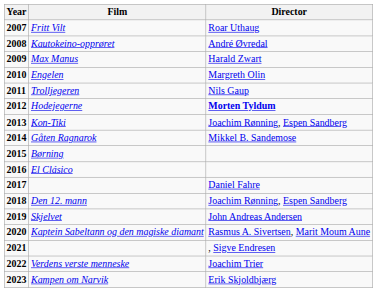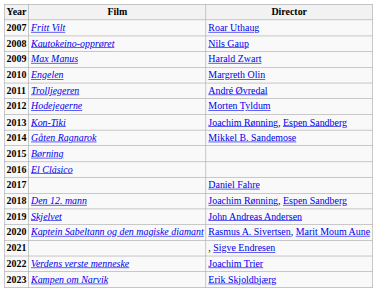 <table class="wikitable">
 <tr style="background:#EFEFEF">
 <th>Year</th>
 <th>Film</th>
 <th>Director</th>
 </tr>
 <tr>
 <td><strong>2007</strong></td>
 <td><em><a href='#'>Fritt Vilt</a></em></td>
 <td><a href='#'>Roar Uthaug</a></td>
 </tr>
 <tr>
 <td><strong>2008</strong></td>
 <td><em><a href='#'>Kautokeino-opprøret</a></em></td>
-<td><a href='#'>André Øvredal</a></td>
+<td><a href='#'>Nils Gaup</a></td>
 </tr>
 <tr>
 <td><strong>2009</strong></td>
 <td><em><a href='#'>Max Manus</a></em></td>
 <td><a href='#'>Harald Zwart</a></td>
 </tr>
 <tr>
 <td><strong>2010</strong></td>
 <td><em><a href='#'>Engelen</a></em></td>
 <td><a href='#'>Margreth Olin</a></td>
 </tr>
 <tr>
 <td><strong>2011</strong></td>
 <td><em><a href='#'>Trolljegeren</a></em></td>
-<td><a href='#'>Nils Gaup</a></td>
+<td><a href='#'>André Øvredal</a></td>
 </tr>
 <tr>
 <td><strong>2012</strong></td>
 <td><em><a href='#'>Hodejegerne</a></em></td>
-<td><strong><a href='#'>Morten Tyldum</a></strong></td>
+<td><a href='#'>Morten Tyldum</a></td>
 </tr>
 <tr>
 <td><strong>2013</strong></td>
 <td><em><a href='#'>Kon-Tiki</a> </em></td>
 <td><a href='#'>Joachim Rønning</a>, <a href='#'>Espen Sandberg</a></td>
 </tr>
 <tr>
 <td><strong>2014</strong></td>
 <td><em><a href='#'>Gåten Ragnarok</a></em></td>
 <td><a href='#'>Mikkel B. Sandemose</a></td>
 </tr>
 <tr>
 <td><strong>2015</strong></td>
 <td><em><a href='#'>Børning</a></em></td>
 <td></td>
 </tr>
 <tr>
 <td><strong>2016</strong></td>
 <td><em><a href='#'>El Clásico</a></em></td>
 <td></td>
 </tr>
 <tr>
 <td><strong>2017</strong></td>
 <td><em></em></td>
 <td><a href='#'>Daniel Fahre</a></td>
 </tr>
 <tr>
 <td><strong>2018</strong></td>
 <td><em><a href='#'>Den 12. mann</a></em></td>
 <td><a href='#'>Joachim Rønning</a>, <a href='#'>Espen Sandberg</a></td>
 </tr>
 <tr>
 <td><strong>2019</strong></td>
 <td><em><a href='#'>Skjelvet</a></em></td>
 <td><a href='#'>John Andreas Andersen</a></td>
 </tr>
 <tr>
 <td><strong>2020</strong></td>
 <td><em><a href='#'>Kaptein Sabeltann og den magiske diamant</a></em></td>
 <td><a href='#'>Rasmus A. Sivertsen</a>, <a href='#'>Marit Moum Aune</a></td>
 </tr>
 <tr>
 <td><strong>2021</strong></td>
 <td><em></em></td>
 <td>, <a href='#'>Sigve Endresen</a></td>
 </tr>
 <tr>
 <td><strong>2022</strong></td>
 <td><em><a href='#'>Verdens verste menneske</a></em></td>
 <td><a href='#'>Joachim Trier</a></td>
 </tr>
 <tr>
 <td><strong>2023</strong></td>
 <td><em><a href='#'>Kampen om Narvik</a></em></td>
 <td><a href='#'>Erik Skjoldbjærg</a></td>
 </tr>
 </table>
